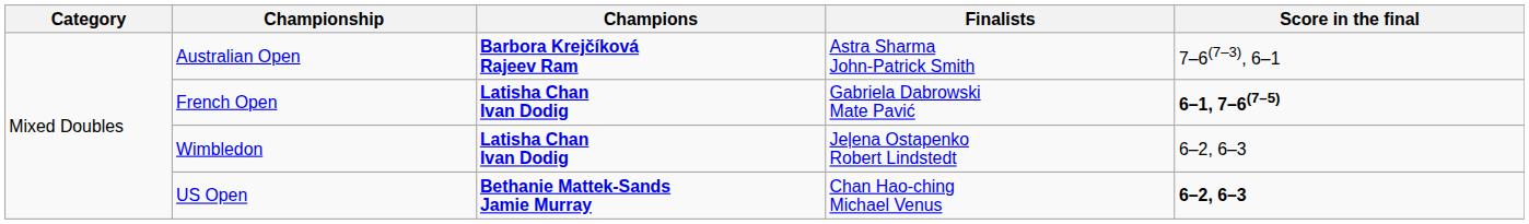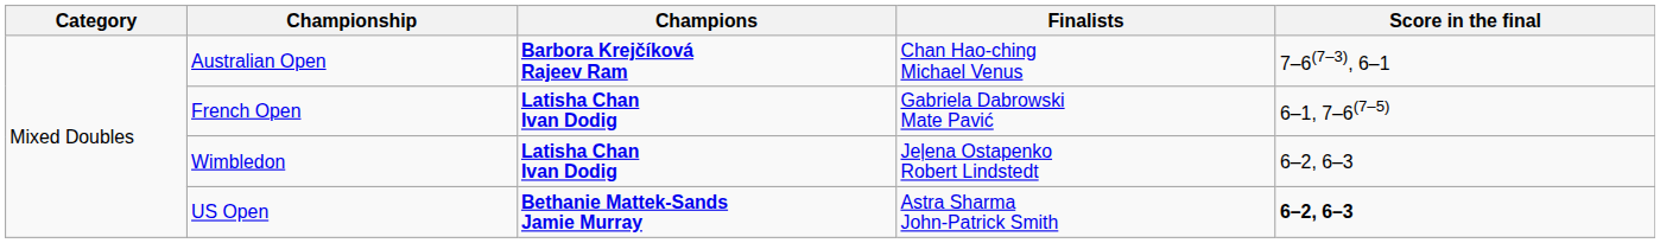 <table class="wikitable" style="font-size:90%;" width=100%>
 <tr>
 <th style="width: 11%;">Category</th>
 <th style="width: 20%;">Championship</th>
 <th style="width: 23%;">Champions</th>
 <th style="width: 23%;">Finalists</th>
 <th style="width: 23%;">Score in the final</th>
 </tr>
 <tr>
 <td rowspan="4">Mixed Doubles</td>
 <td><a href='#'>Australian Open</a></td>
 <td> <strong><a href='#'>Barbora Krejčíková</a></strong> <br>  <strong><a href='#'>Rajeev Ram</a></strong></td>
-<td> <a href='#'>Astra Sharma</a> <br>  <a href='#'>John-Patrick Smith</a></td>
+<td> <a href='#'>Chan Hao-ching</a> <br>  <a href='#'>Michael Venus</a></td>
 <td>7–6<sup>(7–3)</sup>, 6–1</td>
 </tr>
 <tr>
 <td><a href='#'>French Open</a></td>
 <td> <strong><a href='#'>Latisha Chan</a></strong><br> <strong><a href='#'>Ivan Dodig</a></strong></td>
 <td> <a href='#'>Gabriela Dabrowski</a><br> <a href='#'>Mate Pavić</a></td>
-<td><strong>6–1, 7–6<sup>(7–5)</sup></strong></td>
+<td>6–1, 7–6<sup>(7–5)</sup></td>
 </tr>
 <tr>
 <td><a href='#'>Wimbledon</a></td>
 <td> <strong><a href='#'>Latisha Chan</a></strong><br> <strong><a href='#'>Ivan Dodig</a></strong></td>
 <td> <a href='#'>Jeļena Ostapenko</a><br> <a href='#'>Robert Lindstedt</a></td>
 <td>6–2, 6–3</td>
 </tr>
 <tr>
 <td><a href='#'>US Open</a></td>
 <td> <strong><a href='#'>Bethanie Mattek-Sands</a></strong> <br> <strong><a href='#'>Jamie Murray</a></strong></td>
-<td> <a href='#'>Chan Hao-ching</a> <br>  <a href='#'>Michael Venus</a></td>
+<td> <a href='#'>Astra Sharma</a> <br>  <a href='#'>John-Patrick Smith</a></td>
 <td><strong>6–2, 6–3</strong></td>
 </tr>
 </table>
